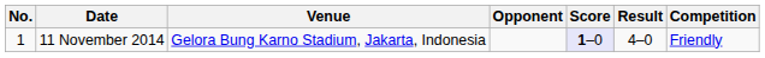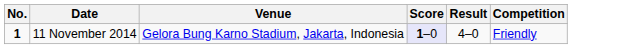 <table class="wikitable sortable">
 <tr>
 <th scope="col">No.</th>
 <th scope="col">Date</th>
 <th scope="col">Venue</th>
-<th scope="col">Opponent</th>
 <th scope="col">Score</th>
 <th scope="col">Result</th>
 <th scope="col">Competition</th>
 </tr>
 <tr>
-<td align="center">1</td>
+<td align="center"><strong>1</strong></td>
 <td>11 November 2014</td>
 <td><a href='#'>Gelora Bung Karno Stadium</a>, <a href='#'>Jakarta</a>, Indonesia</td>
-<td></td>
 <td align="center" style="background: lavender;"><strong>1</strong>–0</td>
 <td align="center">4–0</td>
 <td><a href='#'>Friendly</a></td>
 </tr>
 </table>
